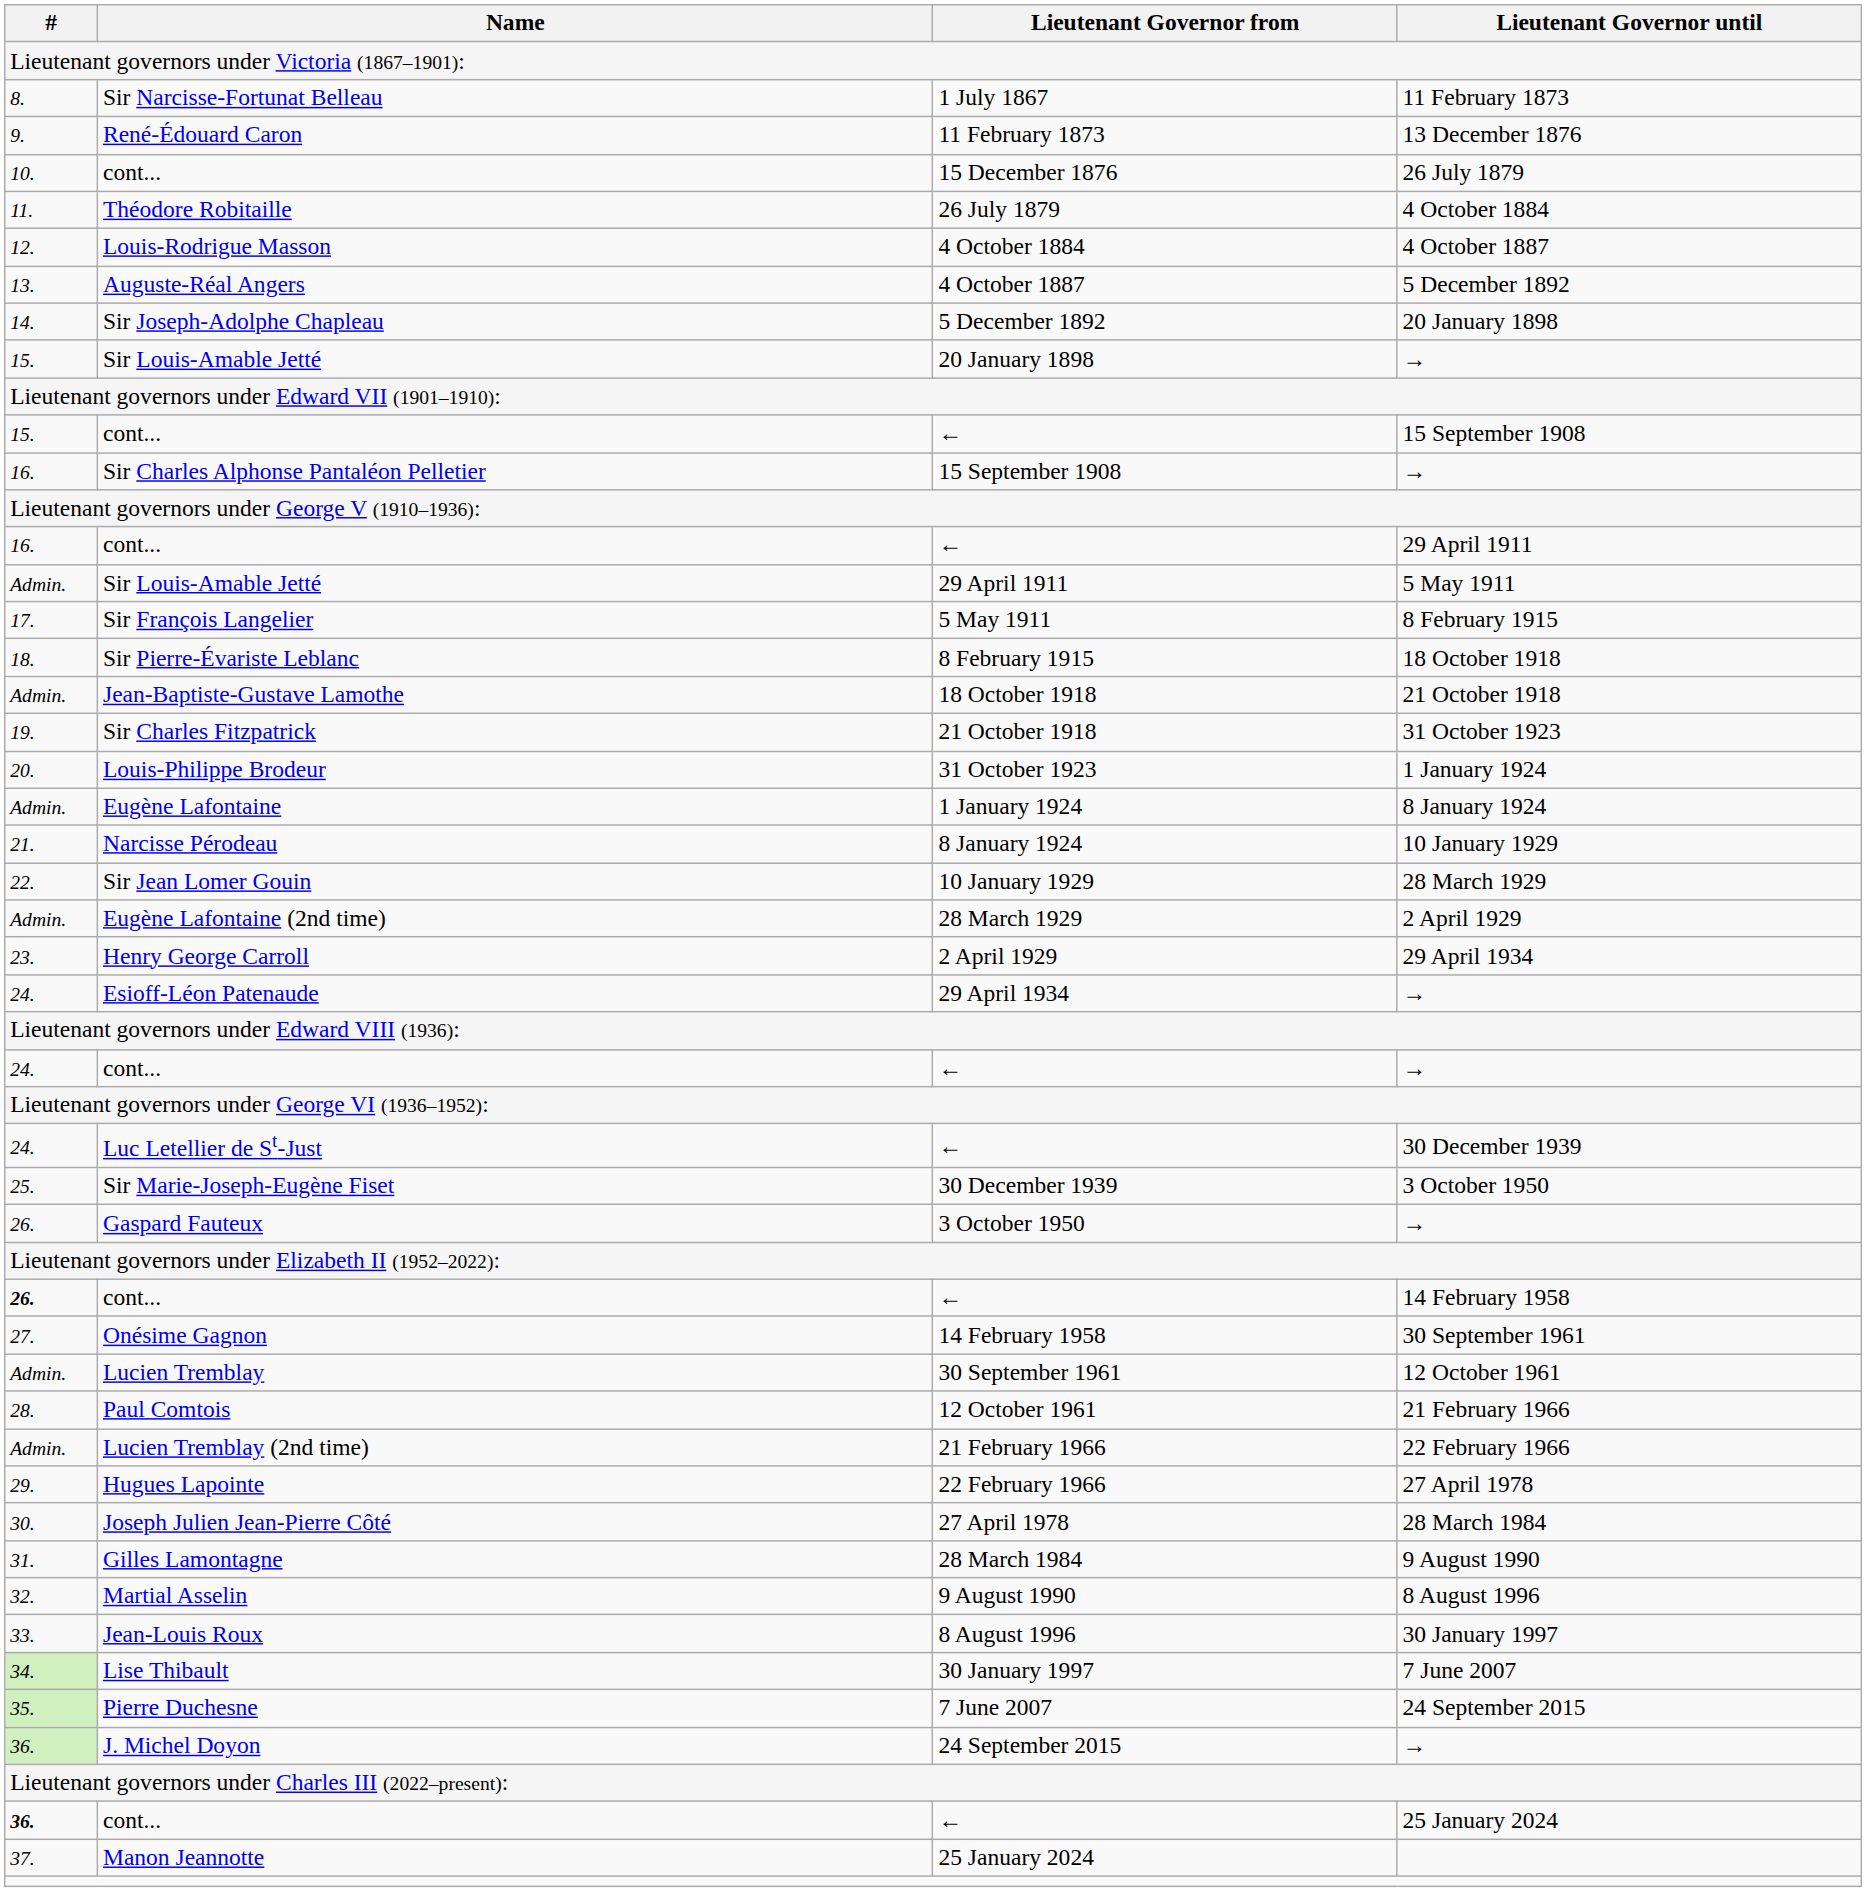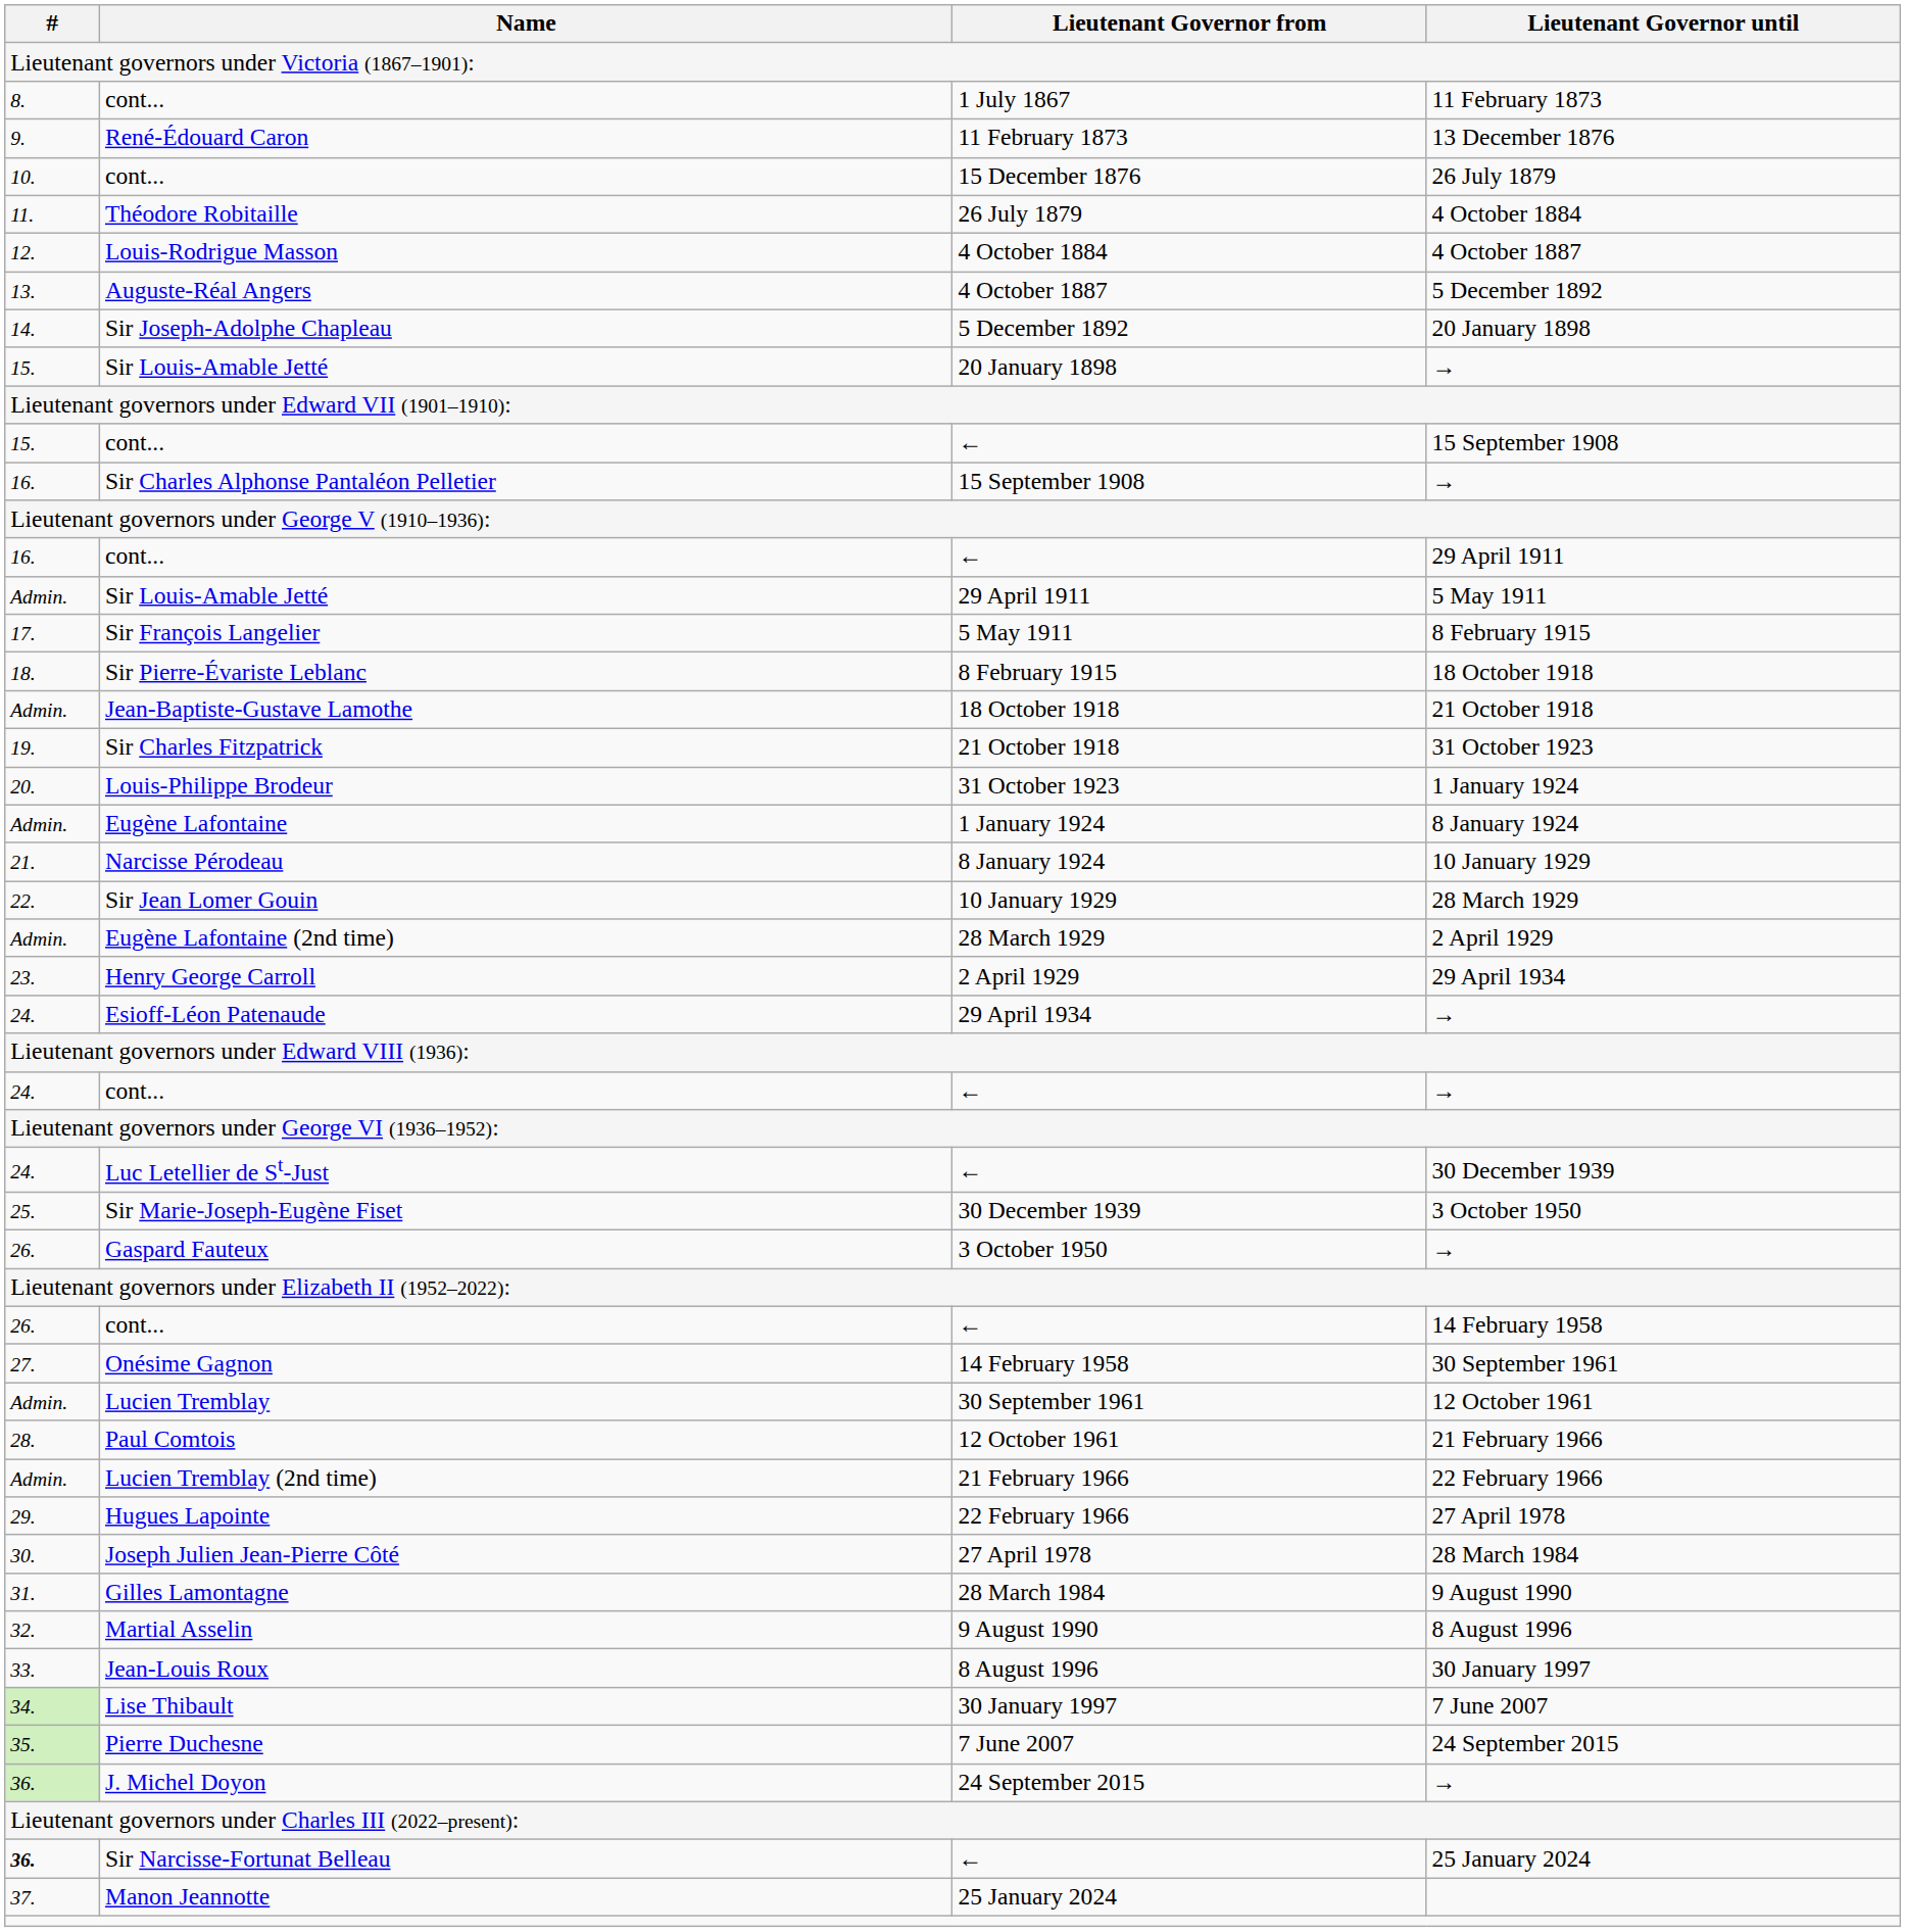 <table class="wikitable" style="width:100%">
 <tr>
 <th width="5%">#</th>
 <th width="45%">Name</th>
 <th width="25%">Lieutenant Governor from</th>
 <th width="25%">Lieutenant Governor until</th>
 </tr>
 <tr bgcolor="#F5F5F5">
 <td colspan="5" align="left"><span>Lieutenant governors under <a href='#'>Victoria</a> <small>(1867–1901)</small>:</span></td>
 </tr>
 <tr>
 <td><small><em>8.</em></small></td>
-<td>Sir <a href='#'>Narcisse-Fortunat Belleau</a> </td>
+<td>cont...</td>
 <td>1 July 1867</td>
 <td>11 February 1873</td>
 </tr>
 <tr>
 <td><small><em>9.</em></small></td>
 <td><a href='#'>René-Édouard Caron</a></td>
 <td>11 February 1873</td>
 <td>13 December 1876</td>
 </tr>
 <tr>
 <td><small><em>10.</em></small></td>
 <td>cont...</td>
 <td>15 December 1876</td>
 <td>26 July 1879</td>
 </tr>
 <tr>
 <td><small><em>11.</em></small></td>
 <td><a href='#'>Théodore Robitaille</a> </td>
 <td>26 July 1879</td>
 <td>4 October 1884</td>
 </tr>
 <tr>
 <td><small><em>12.</em></small></td>
 <td><a href='#'>Louis-Rodrigue Masson</a> </td>
 <td>4 October 1884</td>
 <td>4 October 1887</td>
 </tr>
 <tr>
 <td><small><em>13.</em></small></td>
 <td><a href='#'>Auguste-Réal Angers</a> </td>
 <td>4 October 1887</td>
 <td>5 December 1892</td>
 </tr>
 <tr>
 <td><small><em>14.</em></small></td>
 <td>Sir <a href='#'>Joseph-Adolphe Chapleau</a> </td>
 <td>5 December 1892</td>
 <td>20 January 1898</td>
 </tr>
 <tr>
 <td><small><em>15.</em></small></td>
 <td>Sir <a href='#'>Louis-Amable Jetté</a> </td>
 <td>20 January 1898</td>
 <td>→</td>
 </tr>
 <tr bgcolor="#F5F5F5">
 <td colspan="5" align="left"><span>Lieutenant governors under <a href='#'>Edward VII</a> <small>(1901–1910)</small>:</span></td>
 </tr>
 <tr>
 <td><small><em>15.</em></small></td>
 <td>cont...</td>
 <td>←</td>
 <td>15 September 1908</td>
 </tr>
 <tr>
 <td><small><em>16.</em></small></td>
 <td>Sir <a href='#'>Charles Alphonse Pantaléon Pelletier</a> </td>
 <td>15 September 1908</td>
 <td>→</td>
 </tr>
 <tr bgcolor="#F5F5F5">
 <td colspan="5" align="left"><span>Lieutenant governors under <a href='#'>George V</a> <small>(1910–1936)</small>:</span></td>
 </tr>
 <tr>
 <td><small><em>16.</em></small></td>
 <td>cont...</td>
 <td>←</td>
 <td>29 April 1911</td>
 </tr>
 <tr>
 <td><small> <em>Admin.</em></small></td>
 <td>Sir <a href='#'>Louis-Amable Jetté</a> </td>
 <td>29 April 1911</td>
 <td>5 May 1911</td>
 </tr>
 <tr>
 <td><small><em>17.</em></small></td>
 <td>Sir <a href='#'>François Langelier</a> </td>
 <td>5 May 1911</td>
 <td>8 February 1915</td>
 </tr>
 <tr>
 <td><small><em>18.</em></small></td>
 <td>Sir <a href='#'>Pierre-Évariste Leblanc</a> </td>
 <td>8 February 1915</td>
 <td>18 October 1918</td>
 </tr>
 <tr>
 <td><small> <em>Admin.</em></small></td>
 <td><a href='#'>Jean-Baptiste-Gustave Lamothe</a></td>
 <td>18 October 1918</td>
 <td>21 October 1918</td>
 </tr>
 <tr>
 <td><small><em>19.</em></small></td>
 <td>Sir <a href='#'>Charles Fitzpatrick</a> </td>
 <td>21 October 1918</td>
 <td>31 October 1923</td>
 </tr>
 <tr>
 <td><small><em>20.</em></small></td>
 <td><a href='#'>Louis-Philippe Brodeur</a> </td>
 <td>31 October 1923</td>
 <td>1 January 1924</td>
 </tr>
 <tr>
 <td><small> <em>Admin.</em></small></td>
 <td><a href='#'>Eugène Lafontaine</a></td>
 <td>1 January 1924</td>
 <td>8 January 1924</td>
 </tr>
 <tr>
 <td><small><em>21.</em></small></td>
 <td><a href='#'>Narcisse Pérodeau</a> </td>
 <td>8 January 1924</td>
 <td>10 January 1929</td>
 </tr>
 <tr>
 <td><small><em>22.</em></small></td>
 <td>Sir <a href='#'>Jean Lomer Gouin</a> </td>
 <td>10 January 1929</td>
 <td>28 March 1929</td>
 </tr>
 <tr>
 <td><small> <em>Admin.</em></small></td>
 <td><a href='#'>Eugène Lafontaine</a> (2nd time)</td>
 <td>28 March 1929</td>
 <td>2 April 1929</td>
 </tr>
 <tr>
 <td><small><em>23.</em></small></td>
 <td><a href='#'>Henry George Carroll</a> </td>
 <td>2 April 1929</td>
 <td>29 April 1934</td>
 </tr>
 <tr>
 <td><small><em>24.</em></small></td>
 <td><a href='#'>Esioff-Léon Patenaude</a> </td>
 <td>29 April 1934</td>
 <td>→</td>
 </tr>
 <tr bgcolor="#F5F5F5">
 <td colspan="5" align="left"><span>Lieutenant governors under <a href='#'>Edward VIII</a> <small>(1936)</small>:</span></td>
 </tr>
 <tr>
 <td><small><em>24.</em></small></td>
 <td>cont...</td>
 <td>←</td>
 <td>→</td>
 </tr>
 <tr bgcolor="#F5F5F5">
 <td colspan="5" align="left"><span>Lieutenant governors under <a href='#'>George VI</a> <small>(1936–1952)</small>:</span></td>
 </tr>
 <tr>
 <td><small><em>24.</em></small></td>
 <td><a href='#'>Luc Letellier de S<sup>t</sup>-Just</a> </td>
 <td>←</td>
 <td>30 December 1939</td>
 </tr>
 <tr>
 <td><small><em>25.</em></small></td>
 <td>Sir <a href='#'>Marie-Joseph-Eugène Fiset</a></td>
 <td>30 December 1939</td>
 <td>3 October 1950</td>
 </tr>
 <tr>
 <td><small><em>26.</em></small></td>
 <td><a href='#'>Gaspard Fauteux</a> </td>
 <td>3 October 1950</td>
 <td>→</td>
 </tr>
 <tr bgcolor="#F5F5F5">
 <td colspan="5" align="left"><span>Lieutenant governors under <a href='#'>Elizabeth II</a> <small>(1952–2022)</small>:</span></td>
 </tr>
 <tr>
-<td><strong><small><em>26.</em></small></strong></td>
+<td><small><em>26.</em></small></td>
 <td>cont...</td>
 <td>←</td>
 <td>14 February 1958</td>
 </tr>
 <tr>
 <td><small><em>27.</em></small></td>
 <td> <a href='#'>Onésime Gagnon</a> </td>
 <td>14 February 1958</td>
 <td>30 September 1961</td>
 </tr>
 <tr>
 <td><small> <em>Admin.</em></small></td>
 <td><a href='#'>Lucien Tremblay</a></td>
 <td>30 September 1961</td>
 <td>12 October 1961</td>
 </tr>
 <tr>
 <td><small><em>28.</em></small></td>
 <td><a href='#'>Paul Comtois</a> </td>
 <td>12 October 1961</td>
 <td>21 February 1966</td>
 </tr>
 <tr>
 <td><small> <em>Admin.</em></small></td>
 <td><a href='#'>Lucien Tremblay</a> (2nd time)</td>
 <td>21 February 1966</td>
 <td>22 February 1966</td>
 </tr>
 <tr>
 <td><small><em>29.</em></small></td>
 <td><a href='#'>Hugues Lapointe</a> </td>
 <td>22 February 1966</td>
 <td>27 April 1978</td>
 </tr>
 <tr>
 <td><small><em>30.</em></small></td>
 <td><a href='#'>Joseph Julien Jean-Pierre Côté</a> </td>
 <td>27 April 1978</td>
 <td>28 March 1984</td>
 </tr>
 <tr>
 <td><small><em>31.</em></small></td>
 <td><a href='#'>Gilles Lamontagne</a> </td>
 <td>28 March 1984</td>
 <td>9 August 1990</td>
 </tr>
 <tr>
 <td><small><em>32.</em></small></td>
 <td><a href='#'>Martial Asselin</a> </td>
 <td>9 August 1990</td>
 <td>8 August 1996</td>
 </tr>
 <tr>
 <td><small><em>33.</em></small></td>
 <td><a href='#'>Jean-Louis Roux</a> </td>
 <td>8 August 1996</td>
 <td>30 January 1997</td>
 </tr>
 <tr>
 <td bgcolor="#D0F0C0"><small><em>34.</em></small></td>
 <td><a href='#'>Lise Thibault</a></td>
 <td>30 January 1997</td>
 <td>7 June 2007</td>
 </tr>
 <tr>
 <td bgcolor="#D0F0C0"><small><em>35.</em></small></td>
 <td><a href='#'>Pierre Duchesne</a></td>
 <td>7 June 2007</td>
 <td>24 September 2015</td>
 </tr>
 <tr>
 <td bgcolor="#D0F0C0"><small><em>36.</em></small></td>
 <td><a href='#'>J. Michel Doyon</a> </td>
 <td>24 September 2015</td>
 <td>→</td>
 </tr>
 <tr bgcolor="#F5F5F5">
 <td colspan="5" align="left"><span>Lieutenant governors under <a href='#'>Charles III</a> <small>(2022–present)</small>:</span></td>
 </tr>
 <tr>
 <td><strong><small><em>36.</em></small></strong></td>
-<td>cont...</td>
+<td>Sir <a href='#'>Narcisse-Fortunat Belleau</a> </td>
 <td>←</td>
 <td>25 January 2024</td>
 </tr>
 <tr>
 <td><small><em>37.</em></small></td>
 <td><a href='#'>Manon Jeannotte</a></td>
 <td>25 January 2024</td>
 <td></td>
 </tr>
 <tr>
 <td colspan="4"></td>
 </tr>
 </table>
